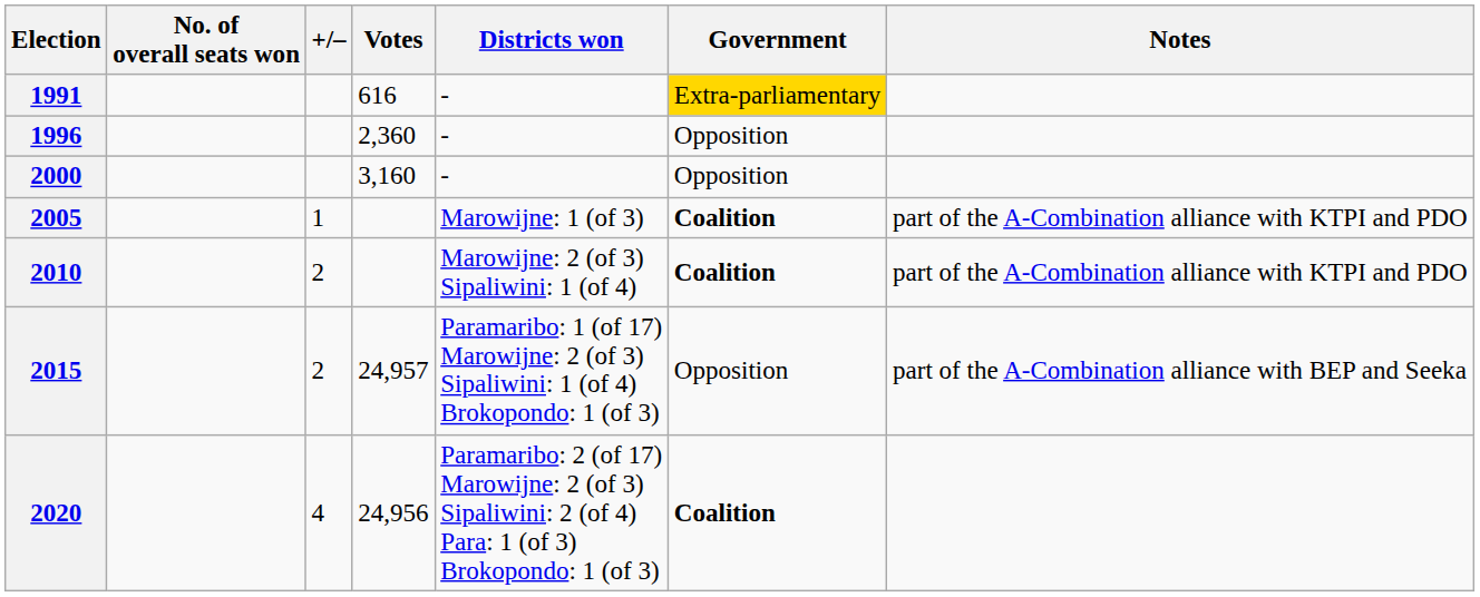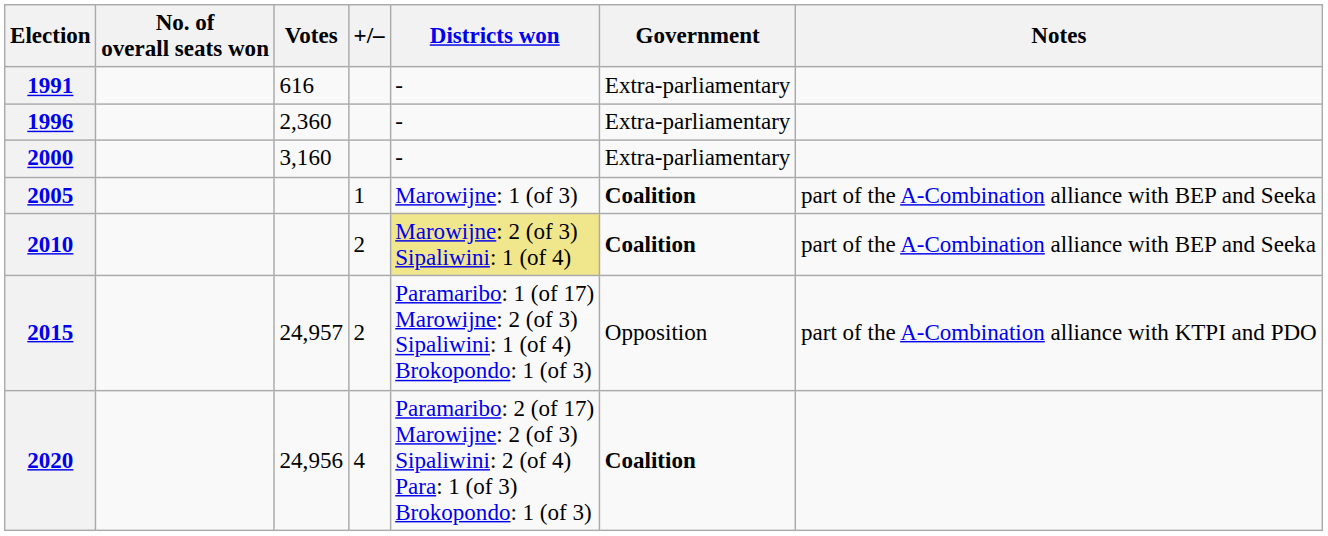 <table class="wikitable">
 <tr>
 <th>Election</th>
 <th>No. of<br>overall seats won</th>
+<th>Votes</th>
 <th>+/–</th>
-<th>Votes</th>
 <th><a href='#'>Districts won</a></th>
 <th>Government</th>
 <th>Notes</th>
 </tr>
 <tr>
 <th><a href='#'>1991</a></th>
 <td></td>
+<td>616</td>
 <td></td>
-<td>616</td>
 <td>-</td>
-<td style="background: gold;">Extra-parliamentary</td>
+<td>Extra-parliamentary</td>
 <td></td>
 </tr>
 <tr>
 <th><a href='#'>1996</a></th>
 <td></td>
+<td>2,360</td>
 <td></td>
-<td>2,360</td>
 <td>-</td>
-<td>Opposition</td>
+<td>Extra-parliamentary</td>
 <td></td>
 </tr>
 <tr>
 <th><a href='#'>2000</a></th>
 <td></td>
+<td>3,160</td>
 <td></td>
-<td>3,160</td>
 <td>-</td>
-<td>Opposition</td>
+<td>Extra-parliamentary</td>
 <td></td>
 </tr>
 <tr>
 <th><a href='#'>2005</a></th>
 <td></td>
+<td></td>
 <td> 1</td>
-<td></td>
 <td><a href='#'>Marowijne</a>: 1 (of 3)</td>
 <td><strong>Coalition</strong></td>
-<td>part of the <a href='#'>A-Combination</a> alliance with KTPI and PDO</td>
+<td>part of the <a href='#'>A-Combination</a> alliance with BEP and Seeka</td>
 </tr>
 <tr>
 <th><a href='#'>2010</a></th>
 <td></td>
+<td></td>
 <td> 2</td>
-<td></td>
-<td><a href='#'>Marowijne</a>: 2 (of 3)<br><a href='#'>Sipaliwini</a>: 1 (of 4)</td>
+<td style="background: khaki;"><a href='#'>Marowijne</a>: 2 (of 3)<br><a href='#'>Sipaliwini</a>: 1 (of 4)</td>
 <td><strong>Coalition</strong></td>
-<td>part of the <a href='#'>A-Combination</a> alliance with KTPI and PDO</td>
+<td>part of the <a href='#'>A-Combination</a> alliance with BEP and Seeka</td>
 </tr>
 <tr>
 <th><a href='#'>2015</a></th>
 <td></td>
+<td>24,957</td>
 <td> 2</td>
-<td>24,957</td>
 <td><a href='#'>Paramaribo</a>: 1 (of 17)<br><a href='#'>Marowijne</a>: 2 (of 3)<br><a href='#'>Sipaliwini</a>: 1 (of 4)<br><a href='#'>Brokopondo</a>: 1 (of 3)</td>
 <td>Opposition</td>
-<td>part of the <a href='#'>A-Combination</a> alliance with BEP and Seeka</td>
+<td>part of the <a href='#'>A-Combination</a> alliance with KTPI and PDO</td>
 </tr>
 <tr>
 <th><a href='#'>2020</a></th>
 <td></td>
+<td>24,956</td>
 <td> 4</td>
-<td>24,956</td>
 <td><a href='#'>Paramaribo</a>: 2 (of 17)<br><a href='#'>Marowijne</a>: 2 (of 3)<br><a href='#'>Sipaliwini</a>: 2 (of 4)<br><a href='#'>Para</a>: 1 (of 3)<br><a href='#'>Brokopondo</a>: 1 (of 3)</td>
 <td><strong>Coalition</strong></td>
 <td></td>
 </tr>
 </table>
